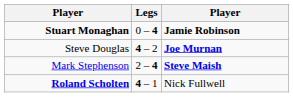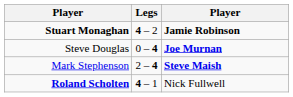 <table class=wikitable style="text-align:center">
 <tr>
 <th width=177>Player</th>
 <th width=36>Legs</th>
 <th width=177>Player</th>
 </tr>
 <tr align=left>
 <td align=right><strong>Stuart Monaghan</strong> </td>
-<td align=center>0 – <strong>4</strong></td>
+<td align=center><strong>4</strong> – 2</td>
 <td><strong> Jamie Robinson</strong></td>
 </tr>
 <tr align=left>
 <td align=right>Steve Douglas </td>
-<td align=center><strong>4</strong> – 2</td>
+<td align=center>0 – <strong>4</strong></td>
 <td> <strong><a href='#'>Joe Murnan</a></strong></td>
 </tr>
 <tr align=left>
 <td align=right><a href='#'>Mark Stephenson</a> </td>
 <td align=center>2 – <strong>4</strong></td>
 <td> <strong><a href='#'>Steve Maish</a></strong></td>
 </tr>
 <tr align=left>
 <td align=right><strong><a href='#'>Roland Scholten</a></strong> </td>
 <td align=center><strong>4</strong> – 1</td>
 <td> Nick Fullwell</td>
 </tr>
 </table>
